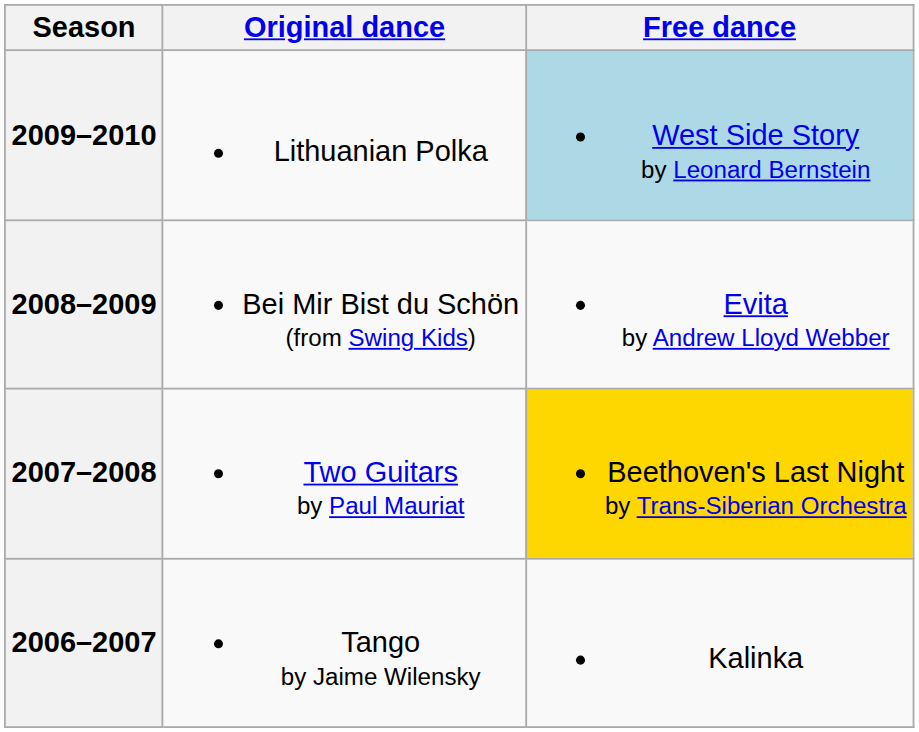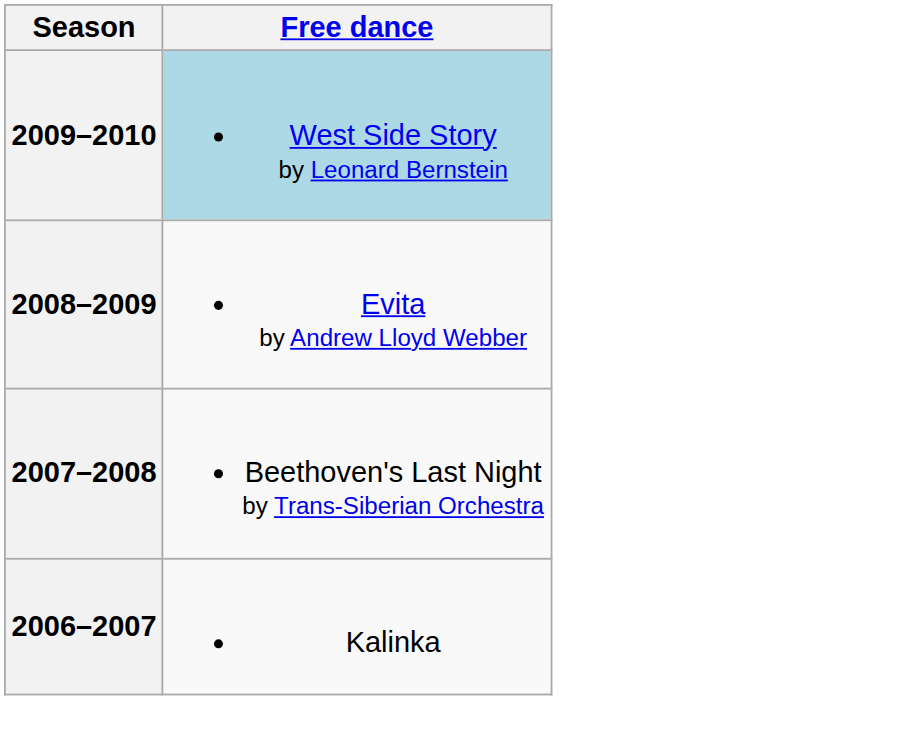 <table class="wikitable" style="text-align:center">
 <tr>
 <th>Season</th>
-<th><a href='#'>Original dance</a></th>
 <th><a href='#'>Free dance</a></th>
 </tr>
 <tr>
 <th>2009–2010 <br> </th>
-<td><br><ul><li>Lithuanian Polka</li></ul></td>
 <td style="background: lightblue;"><br><ul><li><a href='#'>West Side Story</a> <br><small> by <a href='#'>Leonard Bernstein</a> </small></li></ul></td>
 </tr>
 <tr>
 <th>2008–2009 <br> </th>
-<td><br><ul><li>Bei Mir Bist du Schön <br><small> (from <a href='#'>Swing Kids</a>) </small></li></ul></td>
 <td><br><ul><li><a href='#'>Evita</a> <br><small> by <a href='#'>Andrew Lloyd Webber</a> </small></li></ul></td>
 </tr>
 <tr>
 <th>2007–2008 <br> </th>
-<td><br><ul><li><a href='#'>Two Guitars</a> <br><small> by <a href='#'>Paul Mauriat</a> </small></li></ul></td>
-<td style="background: gold;"><br><ul><li>Beethoven's Last Night <br><small> by <a href='#'>Trans-Siberian Orchestra</a> </small></li></ul></td>
+<td><br><ul><li>Beethoven's Last Night <br><small> by <a href='#'>Trans-Siberian Orchestra</a> </small></li></ul></td>
 </tr>
 <tr>
 <th>2006–2007 <br> </th>
-<td><br><ul><li>Tango <br><small> by Jaime Wilensky </small></li></ul></td>
 <td><br><ul><li>Kalinka</li></ul></td>
 </tr>
 </table>
